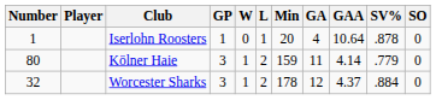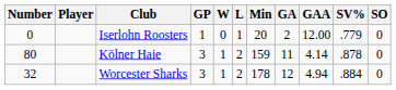 <table class="wikitable sortable" style="text-align: center;">
 <tr>
 <th>Number</th>
 <th>Player</th>
 <th>Club</th>
 <th>GP</th>
 <th>W</th>
 <th>L</th>
 <th>Min</th>
 <th>GA</th>
 <th>GAA</th>
 <th>SV%</th>
 <th>SO</th>
 </tr>
 <tr>
-<td>1</td>
+<td>0</td>
 <td align="left"></td>
 <td align="left"><a href='#'>Iserlohn Roosters</a></td>
 <td>1</td>
 <td>0</td>
 <td>1</td>
 <td>20</td>
-<td>4</td>
-<td>10.64</td>
-<td>.878</td>
+<td>2</td>
+<td>12.00</td>
+<td>.779</td>
 <td>0</td>
 </tr>
 <tr>
 <td>80</td>
 <td align="left"></td>
 <td align="left"><a href='#'>Kölner Haie</a></td>
 <td>3</td>
 <td>1</td>
 <td>2</td>
 <td>159</td>
 <td>11</td>
 <td>4.14</td>
-<td>.779</td>
+<td>.878</td>
 <td>0</td>
 </tr>
 <tr>
 <td>32</td>
 <td align="left"></td>
 <td align="left"><a href='#'>Worcester Sharks</a></td>
 <td>3</td>
 <td>1</td>
 <td>2</td>
 <td>178</td>
 <td>12</td>
-<td>4.37</td>
+<td>4.94</td>
 <td>.884</td>
 <td>0</td>
 </tr>
 </table>
